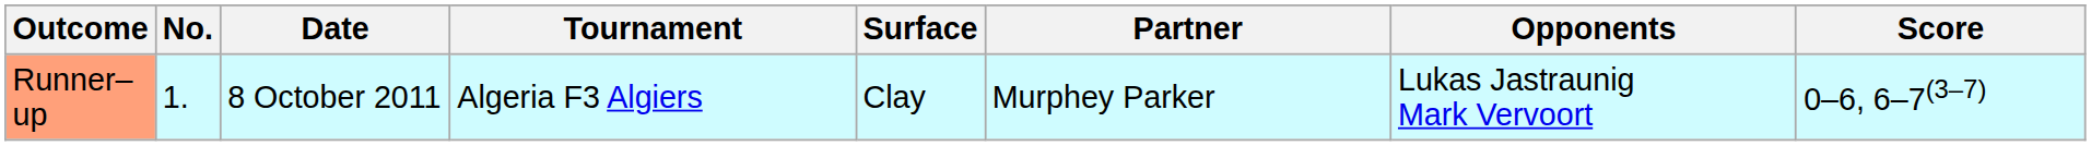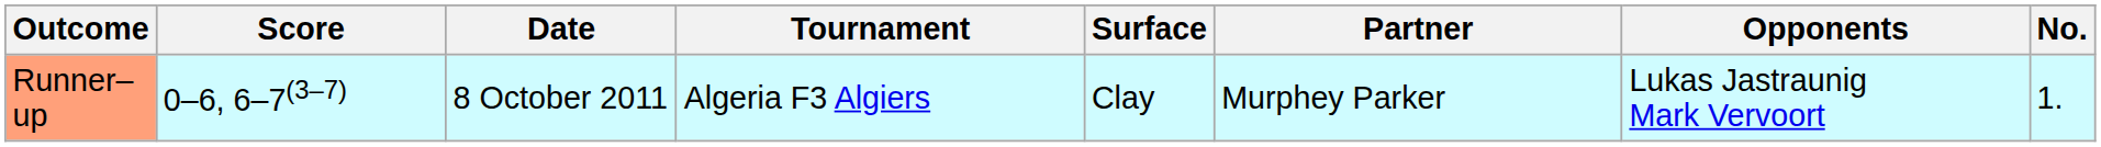 <table class="sortable wikitable">
 <tr>
 <th width=50>Outcome</th>
-<th width=10>No.</th>
+<th width=140>Score</th>
 <th width=110>Date</th>
 <th width=200>Tournament</th>
 <th width=50>Surface</th>
 <th width=200>Partner</th>
 <th width=200>Opponents</th>
-<th width=140>Score</th>
+<th width=10>No.</th>
 </tr>
 <tr bgcolor=CFFCFF>
 <td bgcolor=FFA07A>Runner–up</td>
-<td>1.</td>
+<td>0–6, 6–7<sup>(3–7)</sup></td>
 <td>8 October 2011</td>
 <td>Algeria F3 <a href='#'>Algiers</a></td>
 <td>Clay</td>
 <td> Murphey Parker</td>
 <td> Lukas Jastraunig <br>  <a href='#'>Mark Vervoort</a></td>
-<td>0–6, 6–7<sup>(3–7)</sup></td>
+<td>1.</td>
 </tr>
 </table>
